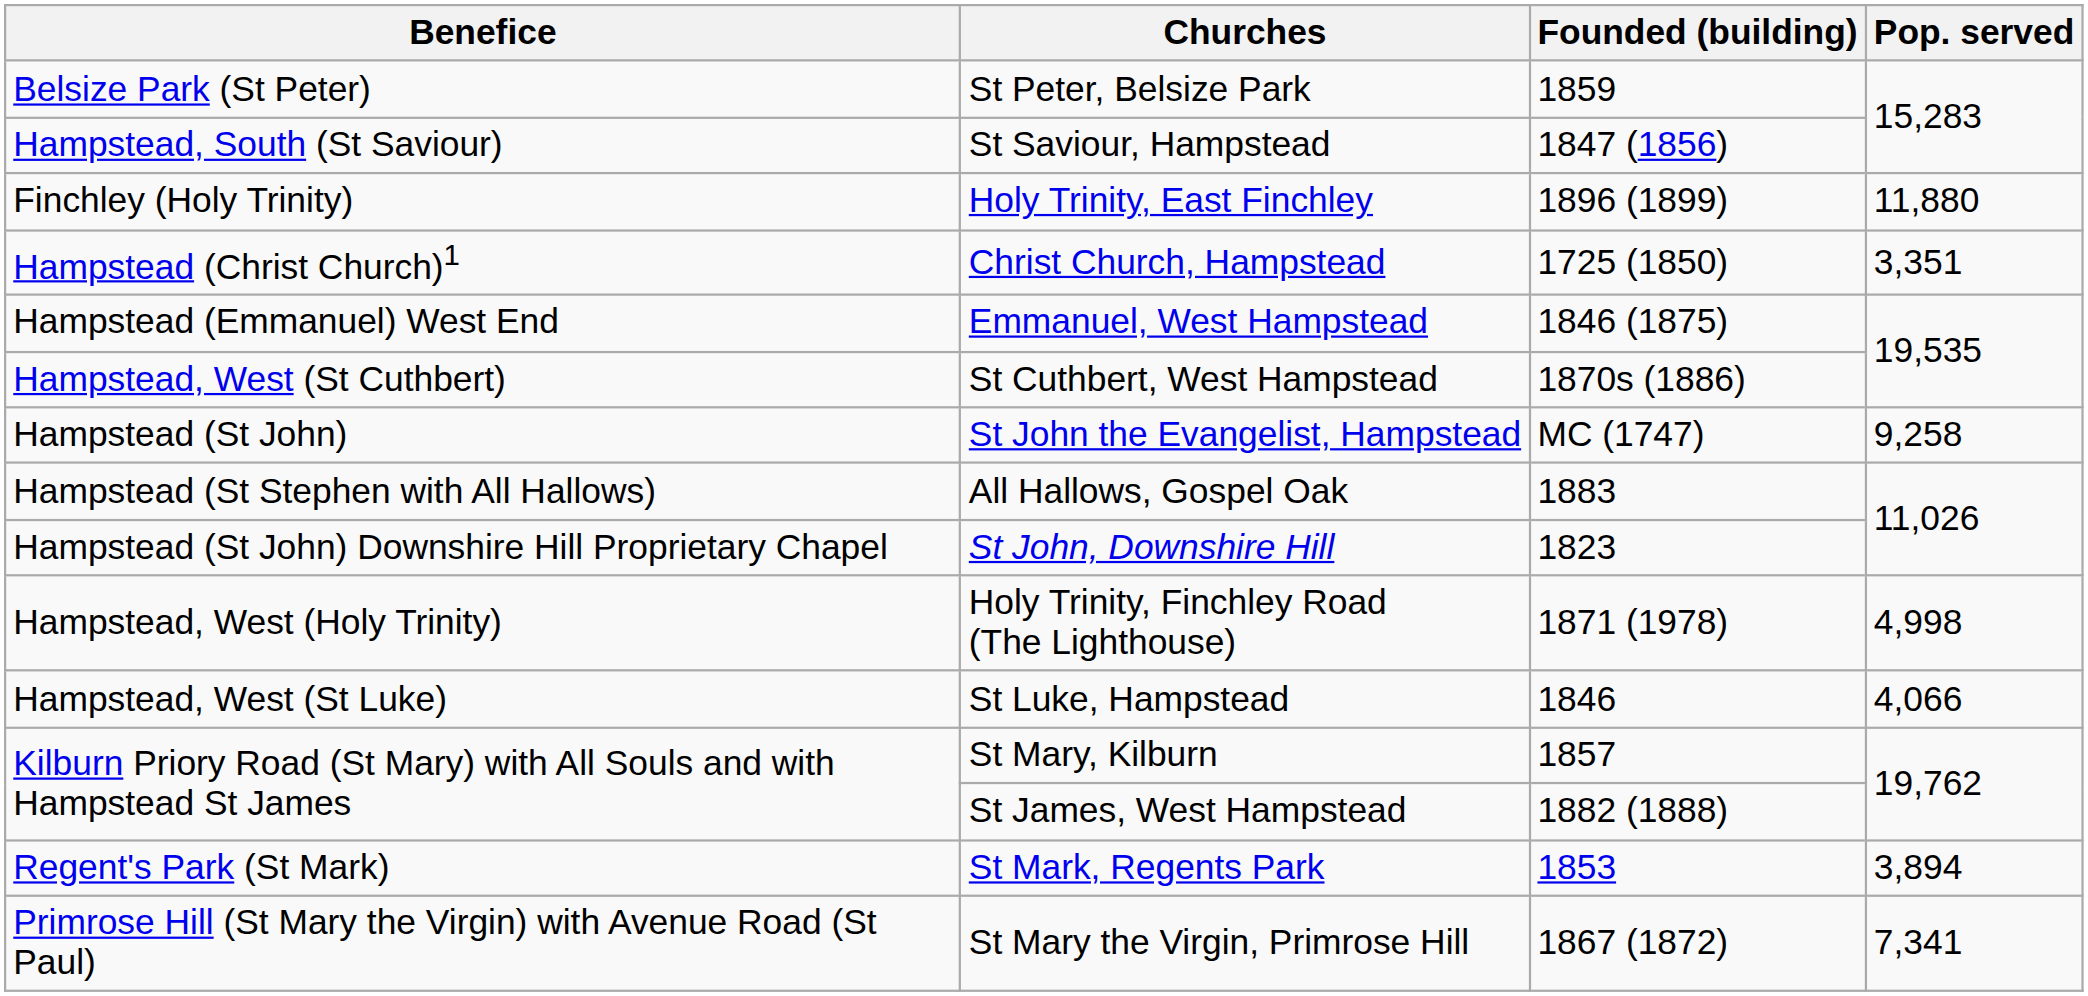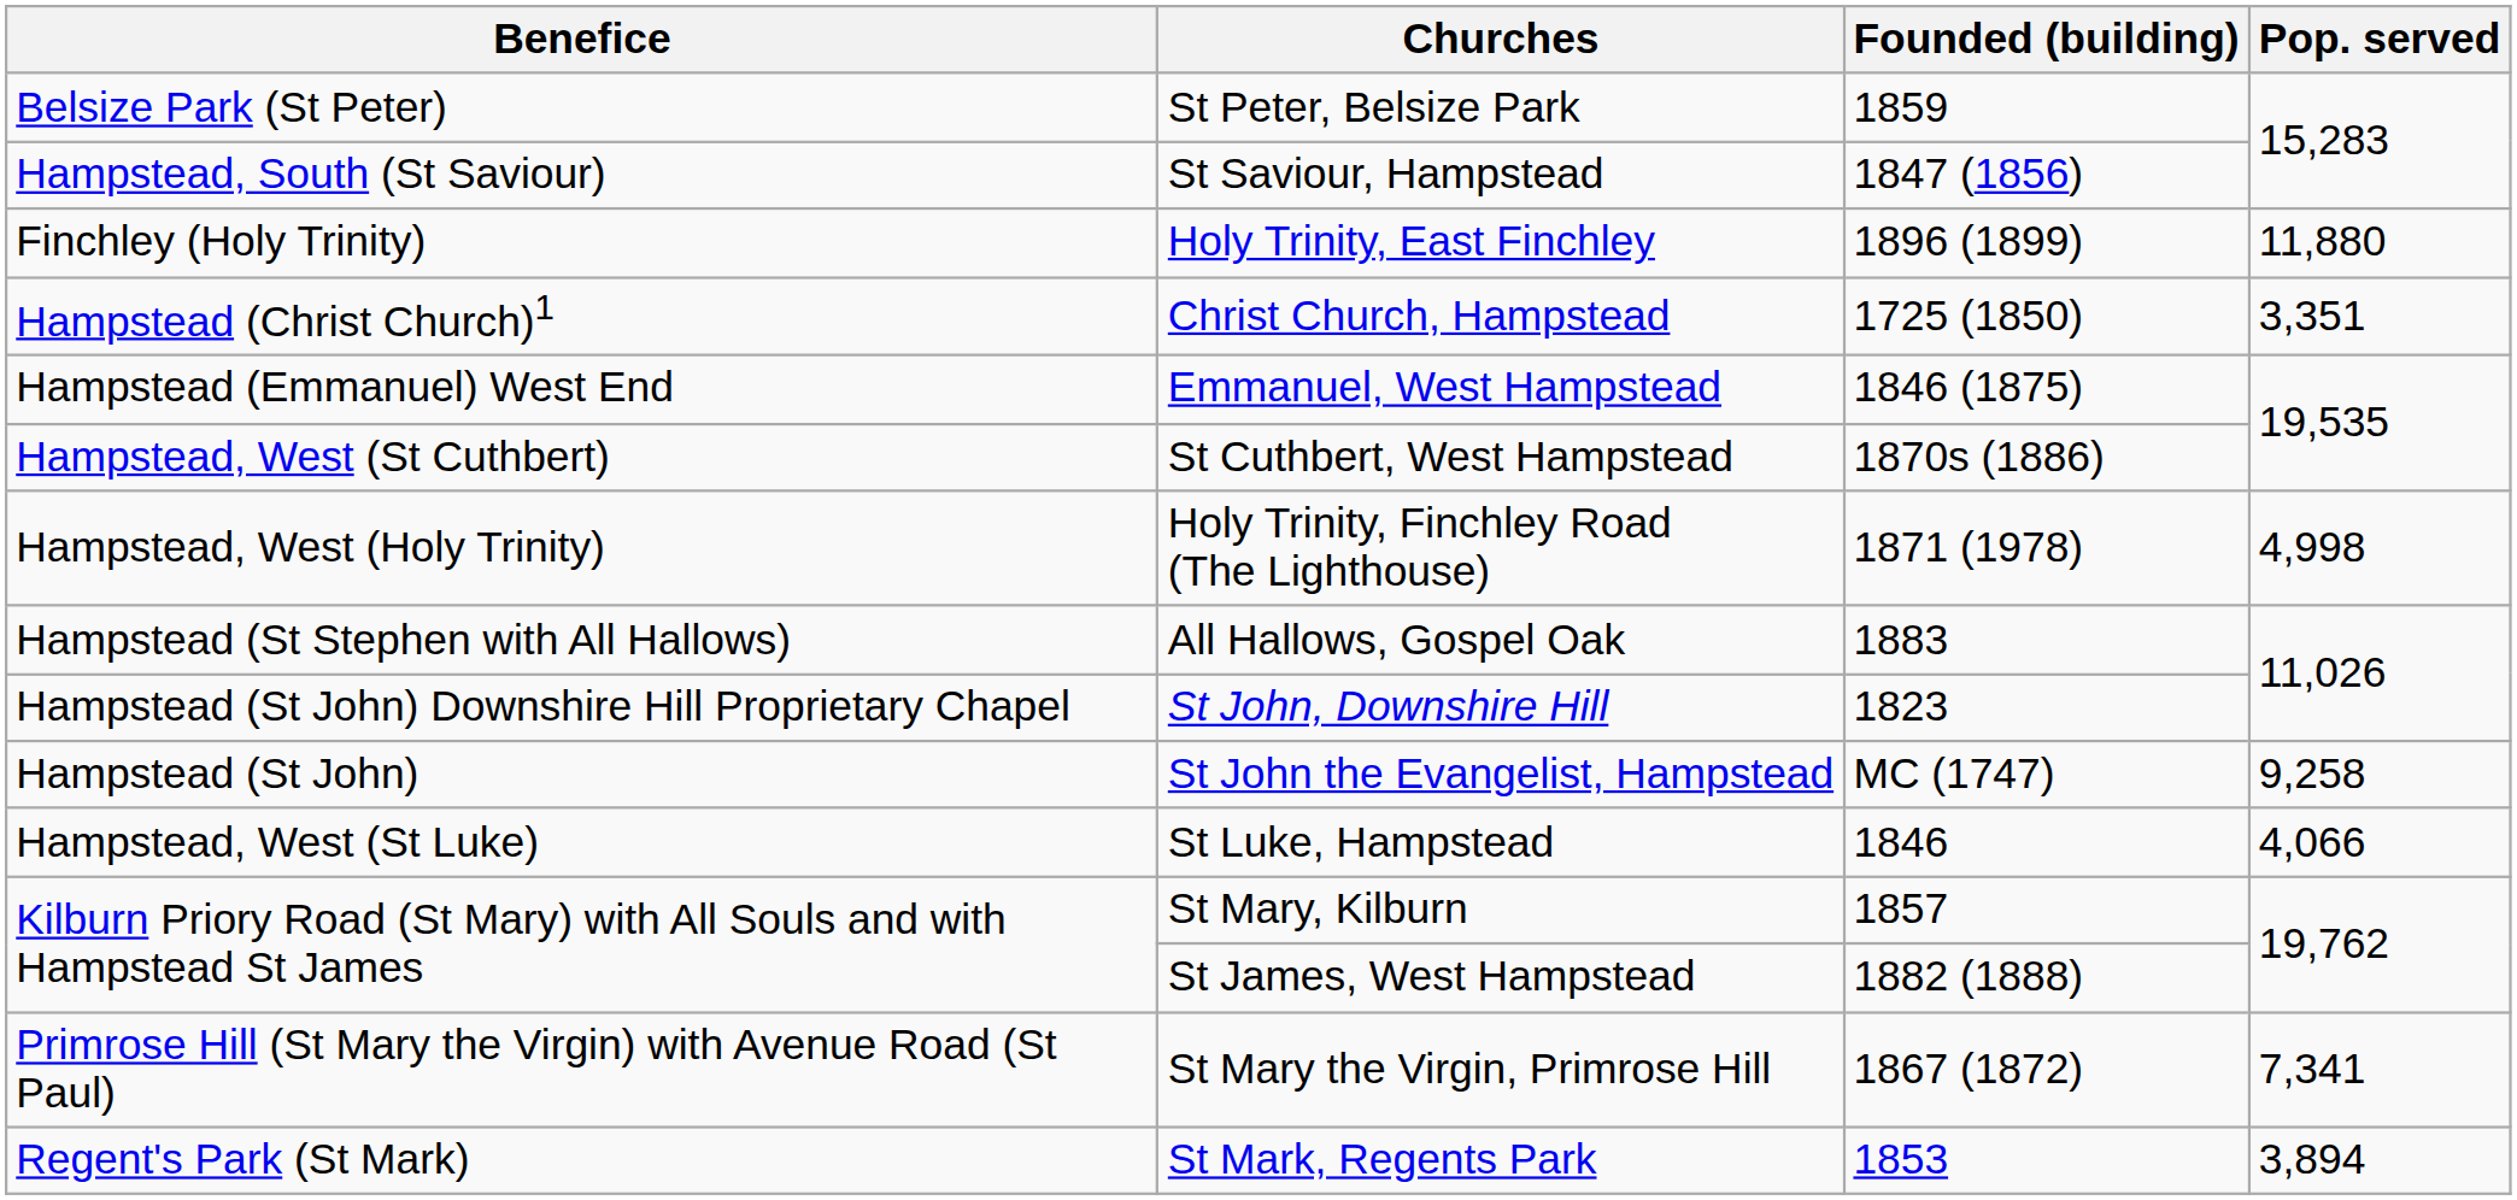 <table class="wikitable">
 <tr>
 <th width="425">Benefice</th>
 <th>Churches</th>
 <th>Founded (building)</th>
 <th>Pop. served</th>
 </tr>
 <tr>
 <td><a href='#'>Belsize Park</a> (St Peter)</td>
 <td>St Peter, Belsize Park</td>
 <td>1859</td>
 <td rowspan="2">15,283</td>
 </tr>
 <tr>
 <td><a href='#'>Hampstead, South</a> (St Saviour)</td>
 <td>St Saviour, Hampstead</td>
 <td>1847 (<a href='#'>1856</a>)</td>
 </tr>
 <tr>
 <td>Finchley (Holy Trinity)</td>
 <td><a href='#'>Holy Trinity, East Finchley</a></td>
 <td>1896 (1899)</td>
 <td>11,880</td>
 </tr>
 <tr>
 <td><a href='#'>Hampstead</a> (Christ Church)<sup>1</sup></td>
 <td><a href='#'>Christ Church, Hampstead</a></td>
 <td>1725 (1850)</td>
 <td>3,351</td>
 </tr>
 <tr>
 <td>Hampstead (Emmanuel) West End</td>
 <td><a href='#'>Emmanuel, West Hampstead</a></td>
 <td>1846 (1875)</td>
 <td rowspan="2">19,535</td>
 </tr>
 <tr>
 <td><a href='#'>Hampstead, West</a> (St Cuthbert)</td>
 <td>St Cuthbert, West Hampstead</td>
 <td>1870s (1886)</td>
 </tr>
 <tr>
-<td>Hampstead (St John)</td>
-<td><a href='#'>St John the Evangelist, Hampstead</a></td>
-<td>MC (1747)</td>
-<td>9,258</td>
+<td>Hampstead, West (Holy Trinity)</td>
+<td>Holy Trinity, Finchley Road<br>(The Lighthouse)</td>
+<td>1871 (1978)</td>
+<td>4,998</td>
 </tr>
 <tr>
 <td>Hampstead (St Stephen with All Hallows)</td>
 <td>All Hallows, Gospel Oak</td>
 <td>1883</td>
 <td rowspan="2">11,026</td>
 </tr>
 <tr>
 <td>Hampstead (St John) Downshire Hill Proprietary Chapel</td>
 <td><a href='#'><em>St John, Downshire Hill</em></a></td>
 <td>1823</td>
 </tr>
 <tr>
-<td>Hampstead, West (Holy Trinity)</td>
-<td>Holy Trinity, Finchley Road<br>(The Lighthouse)</td>
-<td>1871 (1978)</td>
-<td>4,998</td>
+<td>Hampstead (St John)</td>
+<td><a href='#'>St John the Evangelist, Hampstead</a></td>
+<td>MC (1747)</td>
+<td>9,258</td>
 </tr>
 <tr>
 <td>Hampstead, West (St Luke)</td>
 <td>St Luke, Hampstead</td>
 <td>1846</td>
 <td>4,066</td>
 </tr>
 <tr>
 <td rowspan="2"><a href='#'>Kilburn</a> Priory Road (St Mary) with All Souls and with Hampstead St James</td>
 <td>St Mary, Kilburn</td>
 <td>1857</td>
 <td rowspan="2">19,762</td>
 </tr>
 <tr>
 <td>St James, West Hampstead</td>
 <td>1882 (1888)</td>
 </tr>
 <tr>
+<td><a href='#'>Primrose Hill</a> (St Mary the Virgin) with Avenue Road (St Paul)</td>
+<td>St Mary the Virgin, Primrose Hill</td>
+<td>1867 (1872)</td>
+<td>7,341</td>
+</tr>
+<tr>
 <td><a href='#'>Regent's Park</a> (St Mark)</td>
 <td><a href='#'>St Mark, Regents Park</a></td>
 <td><a href='#'>1853</a></td>
 <td>3,894</td>
 </tr>
-<tr>
-<td><a href='#'>Primrose Hill</a> (St Mary the Virgin) with Avenue Road (St Paul)</td>
-<td>St Mary the Virgin, Primrose Hill</td>
-<td>1867 (1872)</td>
-<td>7,341</td>
-</tr>
 </table>
